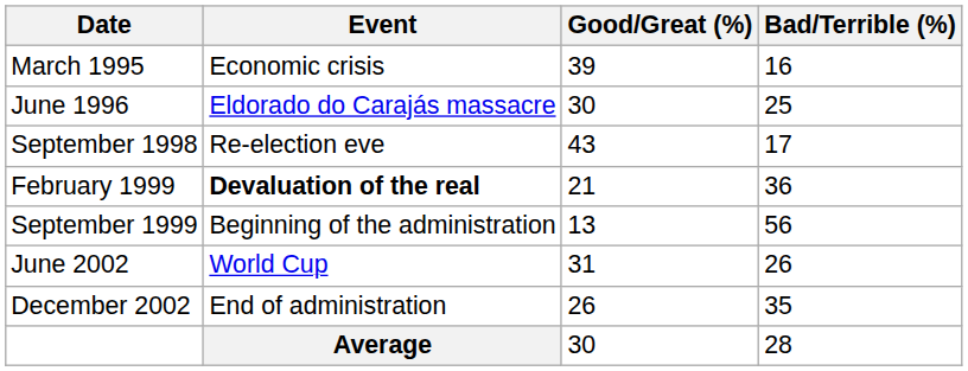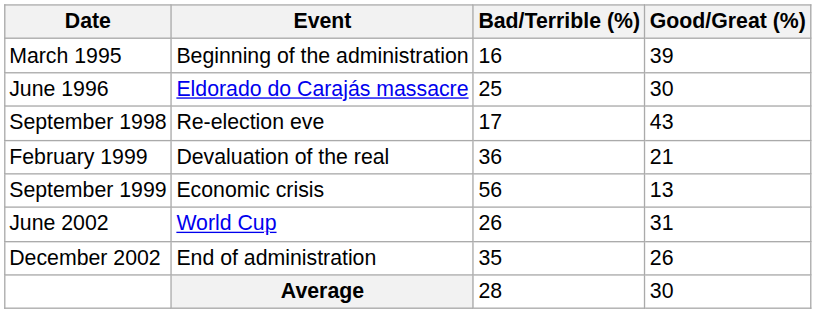 <table class="wikitable sortable" style="float:right; background:white; margin:1em">
 <tr>
 <th>Date</th>
 <th>Event</th>
+<th>Bad/Terrible (%)</th>
 <th>Good/Great (%)</th>
-<th>Bad/Terrible (%)</th>
 </tr>
 <tr>
 <td>March 1995</td>
-<td>Economic crisis</td>
+<td>Beginning of the administration</td>
+<td>16</td>
 <td>39</td>
-<td>16</td>
 </tr>
 <tr>
 <td>June 1996</td>
 <td><a href='#'>Eldorado do Carajás massacre</a></td>
+<td>25</td>
 <td>30</td>
-<td>25</td>
 </tr>
 <tr>
 <td>September 1998</td>
 <td>Re-election eve</td>
+<td>17</td>
 <td>43</td>
-<td>17</td>
 </tr>
 <tr>
 <td>February 1999</td>
-<td><strong>Devaluation of the real</strong></td>
+<td>Devaluation of the real</td>
+<td>36</td>
 <td>21</td>
-<td>36</td>
 </tr>
 <tr>
 <td>September 1999</td>
-<td>Beginning of the administration</td>
+<td>Economic crisis</td>
+<td>56</td>
 <td>13</td>
-<td>56</td>
 </tr>
 <tr>
 <td>June 2002</td>
 <td><a href='#'>World Cup</a></td>
+<td>26</td>
 <td>31</td>
-<td>26</td>
 </tr>
 <tr>
 <td>December 2002</td>
 <td>End of administration</td>
+<td>35</td>
 <td>26</td>
-<td>35</td>
 </tr>
 <tr>
 <td></td>
 <th>Average</th>
+<td>28</td>
 <td>30</td>
-<td>28</td>
 </tr>
 </table>
